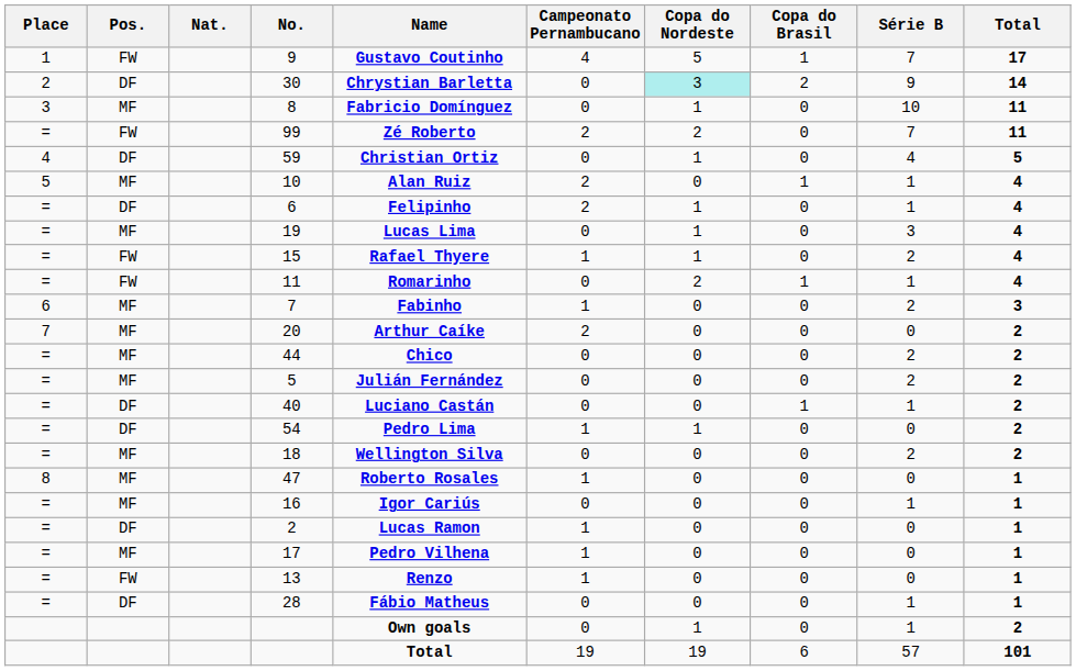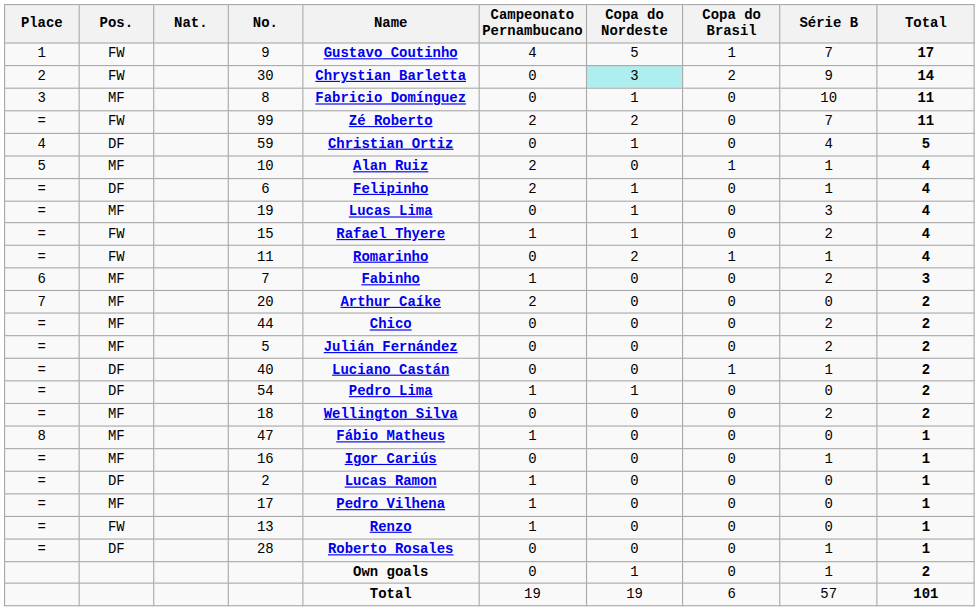 <table class="wikitable" style="font-size: 95%; text-align: center;">
 <tr>
 <th width=60>Place</th>
 <th width=60>Pos.</th>
 <th width=60>Nat.</th>
 <th width=60>No.</th>
 <th width=150>Name</th>
 <th width=80>Campeonato Pernambucano</th>
 <th width=80>Copa do Nordeste</th>
 <th width=80>Copa do Brasil</th>
 <th width=80>Série B</th>
 <th width=80>Total</th>
 </tr>
 <tr>
 <td>1</td>
 <td>FW</td>
 <td></td>
 <td>9</td>
 <td><strong><a href='#'>Gustavo Coutinho</a></strong></td>
 <td>4</td>
 <td>5</td>
 <td>1</td>
 <td>7</td>
 <td><strong>17</strong></td>
 </tr>
 <tr>
 <td>2</td>
-<td>DF</td>
+<td>FW</td>
 <td></td>
 <td>30</td>
 <td><strong><a href='#'>Chrystian Barletta</a></strong></td>
 <td>0</td>
 <td style="background: paleturquoise;">3</td>
 <td>2</td>
 <td>9</td>
 <td><strong>14</strong></td>
 </tr>
 <tr>
 <td>3</td>
 <td>MF</td>
 <td></td>
 <td>8</td>
 <td><strong><a href='#'>Fabricio Domínguez</a></strong></td>
 <td>0</td>
 <td>1</td>
 <td>0</td>
 <td>10</td>
 <td><strong>11</strong></td>
 </tr>
 <tr>
 <td>=</td>
 <td>FW</td>
 <td></td>
 <td>99</td>
 <td><strong><a href='#'>Zé Roberto</a></strong></td>
 <td>2</td>
 <td>2</td>
 <td>0</td>
 <td>7</td>
 <td><strong>11</strong></td>
 </tr>
 <tr>
 <td>4</td>
 <td>DF</td>
 <td></td>
 <td>59</td>
 <td><strong><a href='#'>Christian Ortiz</a></strong></td>
 <td>0</td>
 <td>1</td>
 <td>0</td>
 <td>4</td>
 <td><strong>5</strong></td>
 </tr>
 <tr>
 <td>5</td>
 <td>MF</td>
 <td></td>
 <td>10</td>
 <td><strong><a href='#'>Alan Ruiz</a></strong></td>
 <td>2</td>
 <td>0</td>
 <td>1</td>
 <td>1</td>
 <td><strong>4</strong></td>
 </tr>
 <tr>
 <td>=</td>
 <td>DF</td>
 <td></td>
 <td>6</td>
 <td><strong><a href='#'>Felipinho</a></strong></td>
 <td>2</td>
 <td>1</td>
 <td>0</td>
 <td>1</td>
 <td><strong>4</strong></td>
 </tr>
 <tr>
 <td>=</td>
 <td>MF</td>
 <td></td>
 <td>19</td>
 <td><strong><a href='#'>Lucas Lima</a></strong></td>
 <td>0</td>
 <td>1</td>
 <td>0</td>
 <td>3</td>
 <td><strong>4</strong></td>
 </tr>
 <tr>
 <td>=</td>
 <td>FW</td>
 <td></td>
 <td>15</td>
 <td><strong><a href='#'>Rafael Thyere</a></strong></td>
 <td>1</td>
 <td>1</td>
 <td>0</td>
 <td>2</td>
 <td><strong>4</strong></td>
 </tr>
 <tr>
 <td>=</td>
 <td>FW</td>
 <td></td>
 <td>11</td>
 <td><strong><a href='#'>Romarinho</a></strong></td>
 <td>0</td>
 <td>2</td>
 <td>1</td>
 <td>1</td>
 <td><strong>4</strong></td>
 </tr>
 <tr>
 <td>6</td>
 <td>MF</td>
 <td></td>
 <td>7</td>
 <td><strong><a href='#'>Fabinho</a></strong></td>
 <td>1</td>
 <td>0</td>
 <td>0</td>
 <td>2</td>
 <td><strong>3</strong></td>
 </tr>
 <tr>
 <td>7</td>
 <td>MF</td>
 <td></td>
 <td>20</td>
 <td><strong><a href='#'>Arthur Caíke</a></strong></td>
 <td>2</td>
 <td>0</td>
 <td>0</td>
 <td>0</td>
 <td><strong>2</strong></td>
 </tr>
 <tr>
 <td>=</td>
 <td>MF</td>
 <td></td>
 <td>44</td>
 <td><strong><a href='#'>Chico</a></strong></td>
 <td>0</td>
 <td>0</td>
 <td>0</td>
 <td>2</td>
 <td><strong>2</strong></td>
 </tr>
 <tr>
 <td>=</td>
 <td>MF</td>
 <td></td>
 <td>5</td>
 <td><strong><a href='#'>Julián Fernández</a></strong></td>
 <td>0</td>
 <td>0</td>
 <td>0</td>
 <td>2</td>
 <td><strong>2</strong></td>
 </tr>
 <tr>
 <td>=</td>
 <td>DF</td>
 <td></td>
 <td>40</td>
 <td><strong><a href='#'>Luciano Castán</a></strong></td>
 <td>0</td>
 <td>0</td>
 <td>1</td>
 <td>1</td>
 <td><strong>2</strong></td>
 </tr>
 <tr>
 <td>=</td>
 <td>DF</td>
 <td></td>
 <td>54</td>
 <td><strong><a href='#'>Pedro Lima</a></strong></td>
 <td>1</td>
 <td>1</td>
 <td>0</td>
 <td>0</td>
 <td><strong>2</strong></td>
 </tr>
 <tr>
 <td>=</td>
 <td>MF</td>
 <td></td>
 <td>18</td>
 <td><strong><a href='#'>Wellington Silva</a></strong></td>
 <td>0</td>
 <td>0</td>
 <td>0</td>
 <td>2</td>
 <td><strong>2</strong></td>
 </tr>
 <tr>
 <td>8</td>
 <td>MF</td>
 <td></td>
 <td>47</td>
-<td><strong><a href='#'>Roberto Rosales</a></strong></td>
+<td><strong><a href='#'>Fábio Matheus</a></strong></td>
 <td>1</td>
 <td>0</td>
 <td>0</td>
 <td>0</td>
 <td><strong>1</strong></td>
 </tr>
 <tr>
 <td>=</td>
 <td>MF</td>
 <td></td>
 <td>16</td>
 <td><strong><a href='#'>Igor Cariús</a></strong></td>
 <td>0</td>
 <td>0</td>
 <td>0</td>
 <td>1</td>
 <td><strong>1</strong></td>
 </tr>
 <tr>
 <td>=</td>
 <td>DF</td>
 <td></td>
 <td>2</td>
 <td><strong><a href='#'>Lucas Ramon</a></strong></td>
 <td>1</td>
 <td>0</td>
 <td>0</td>
 <td>0</td>
 <td><strong>1</strong></td>
 </tr>
 <tr>
 <td>=</td>
 <td>MF</td>
 <td></td>
 <td>17</td>
 <td><strong><a href='#'>Pedro Vilhena</a></strong></td>
 <td>1</td>
 <td>0</td>
 <td>0</td>
 <td>0</td>
 <td><strong>1</strong></td>
 </tr>
 <tr>
 <td>=</td>
 <td>FW</td>
 <td></td>
 <td>13</td>
 <td><strong><a href='#'>Renzo</a></strong></td>
 <td>1</td>
 <td>0</td>
 <td>0</td>
 <td>0</td>
 <td><strong>1</strong></td>
 </tr>
 <tr>
 <td>=</td>
 <td>DF</td>
 <td></td>
 <td>28</td>
-<td><strong><a href='#'>Fábio Matheus</a></strong></td>
+<td><strong><a href='#'>Roberto Rosales</a></strong></td>
 <td>0</td>
 <td>0</td>
 <td>0</td>
 <td>1</td>
 <td><strong>1</strong></td>
 </tr>
 <tr>
 <td></td>
 <td></td>
 <td></td>
 <td></td>
 <td><strong>Own goals</strong></td>
 <td>0</td>
 <td>1</td>
 <td>0</td>
 <td>1</td>
 <td><strong>2</strong></td>
 </tr>
 <tr>
 <td></td>
 <td></td>
 <td></td>
 <td></td>
 <td><strong>Total</strong></td>
 <td>19</td>
 <td>19</td>
 <td>6</td>
 <td>57</td>
 <td><strong>101</strong></td>
 </tr>
 </table>
